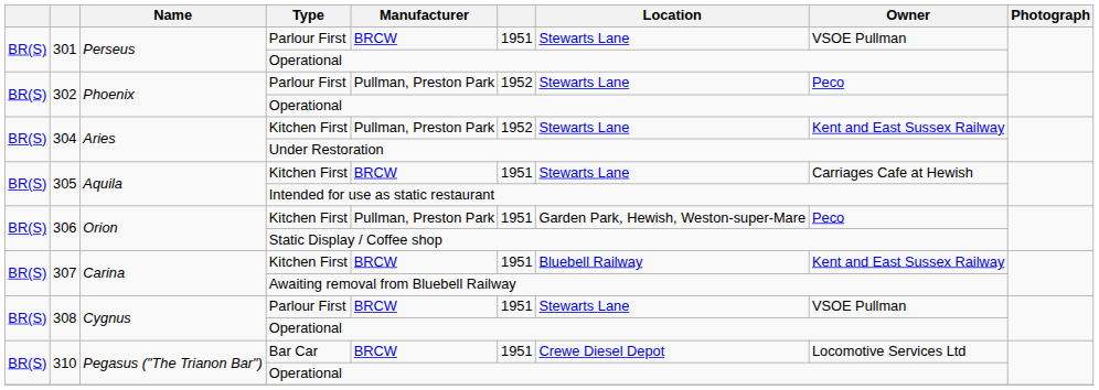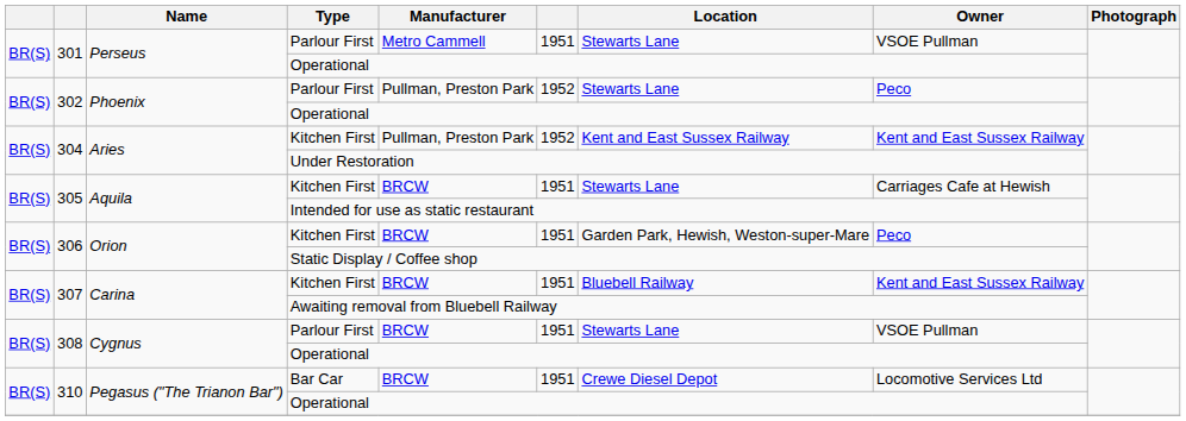 <table class="wikitable sortable">
 <tr>
 <th></th>
 <th></th>
 <th>Name</th>
 <th>Type</th>
 <th>Manufacturer</th>
 <th></th>
 <th>Location</th>
 <th>Owner</th>
 <th class="unsortable">Photograph</th>
 </tr>
 <tr>
 <td rowspan="2"><a href='#'>BR(S)</a></td>
 <td rowspan="2">301</td>
 <td rowspan="2"><em>Perseus</em></td>
 <td>Parlour First</td>
-<td><a href='#'>BRCW</a></td>
+<td><a href='#'>Metro Cammell</a></td>
 <td>1951</td>
 <td><a href='#'>Stewarts Lane</a></td>
 <td>VSOE Pullman</td>
 <td rowspan="2"></td>
 </tr>
 <tr>
 <td colspan="5">Operational</td>
 </tr>
 <tr>
 <td rowspan="2"><a href='#'>BR(S)</a></td>
 <td rowspan="2">302</td>
 <td rowspan="2"><em>Phoenix</em></td>
 <td>Parlour First</td>
 <td>Pullman, Preston Park</td>
 <td>1952</td>
 <td><a href='#'>Stewarts Lane</a></td>
 <td><a href='#'>Peco</a></td>
 <td rowspan="2"></td>
 </tr>
 <tr>
 <td colspan="5">Operational</td>
 </tr>
 <tr>
 <td rowspan="2"><a href='#'>BR(S)</a></td>
 <td rowspan="2">304</td>
 <td rowspan="2"><em>Aries</em></td>
 <td>Kitchen First</td>
 <td>Pullman, Preston Park</td>
 <td>1952</td>
-<td><a href='#'>Stewarts Lane</a></td>
+<td><a href='#'>Kent and East Sussex Railway</a></td>
 <td><a href='#'>Kent and East Sussex Railway</a></td>
 <td rowspan="2"></td>
 </tr>
 <tr>
 <td colspan="5">Under Restoration</td>
 </tr>
 <tr>
 <td rowspan="2"><a href='#'>BR(S)</a></td>
 <td rowspan="2">305</td>
 <td rowspan="2"><em>Aquila</em></td>
 <td>Kitchen First</td>
 <td><a href='#'>BRCW</a></td>
 <td>1951</td>
 <td><a href='#'>Stewarts Lane</a></td>
 <td>Carriages Cafe at Hewish</td>
 <td rowspan="2"></td>
 </tr>
 <tr>
 <td colspan="5">Intended for use as static restaurant</td>
 </tr>
 <tr>
 <td rowspan="2"><a href='#'>BR(S)</a></td>
 <td rowspan="2">306</td>
 <td rowspan="2"><em>Orion</em></td>
 <td>Kitchen First</td>
-<td>Pullman, Preston Park</td>
+<td><a href='#'>BRCW</a></td>
 <td>1951</td>
 <td>Garden Park, Hewish, Weston-super-Mare</td>
 <td><a href='#'>Peco</a></td>
 <td rowspan="2"></td>
 </tr>
 <tr>
 <td colspan="5">Static Display / Coffee shop</td>
 </tr>
 <tr>
 <td rowspan="2"><a href='#'>BR(S)</a></td>
 <td rowspan="2">307</td>
 <td rowspan="2"><em>Carina</em></td>
 <td>Kitchen First</td>
 <td><a href='#'>BRCW</a></td>
 <td>1951</td>
 <td><a href='#'>Bluebell Railway</a></td>
 <td><a href='#'>Kent and East Sussex Railway</a></td>
 <td rowspan="2"></td>
 </tr>
 <tr>
 <td colspan="5">Awaiting removal from Bluebell Railway</td>
 </tr>
 <tr>
 <td rowspan="2"><a href='#'>BR(S)</a></td>
 <td rowspan="2">308</td>
 <td rowspan="2"><em>Cygnus</em></td>
 <td>Parlour First</td>
 <td><a href='#'>BRCW</a></td>
 <td>1951</td>
 <td><a href='#'>Stewarts Lane</a></td>
 <td>VSOE Pullman</td>
 <td rowspan="2"></td>
 </tr>
 <tr>
 <td colspan="5">Operational</td>
 </tr>
 <tr>
 <td rowspan="2"><a href='#'>BR(S)</a></td>
 <td rowspan="2">310</td>
 <td rowspan="2"><em>Pegasus ("The Trianon Bar")</em></td>
 <td>Bar Car</td>
 <td><a href='#'>BRCW</a></td>
 <td>1951</td>
 <td><a href='#'>Crewe Diesel Depot</a></td>
 <td>Locomotive Services Ltd</td>
 <td rowspan="2"></td>
 </tr>
 <tr>
 <td colspan="5">Operational</td>
 </tr>
 <tr>
 </tr>
 </table>
